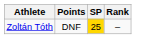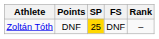 <table class="wikitable" border="1" style="font-size:90%">
 <tr>
 <th>Athlete</th>
 <th>Points</th>
 <th>SP</th>
+<th>FS</th>
 <th>Rank</th>
 </tr>
 <tr align=center>
 <td align=left><a href='#'>Zoltán Tóth</a></td>
 <td>DNF</td>
 <td style="background: gold;">25</td>
+<td>DNF</td>
 <td>–</td>
 </tr>
 </table>
